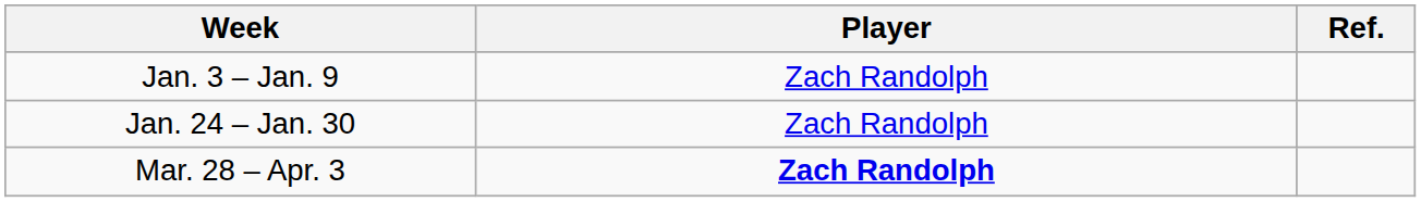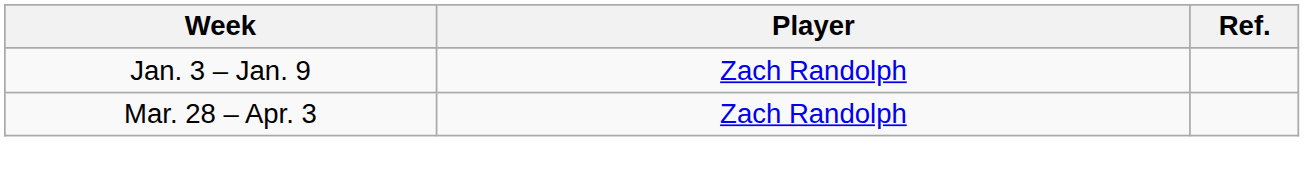 <table class="wikitable sortable">
 <tr>
 <th width=20%>Week</th>
 <th width=35%>Player</th>
 <th style="width:5%;" class="unsortable">Ref.</th>
 </tr>
 <tr style="text-align:center;">
 <td>Jan. 3 – Jan. 9</td>
 <td><a href='#'>Zach Randolph</a></td>
 <td></td>
 </tr>
 <tr style="text-align:center;">
-<td>Jan. 24 – Jan. 30</td>
+<td>Mar. 28 – Apr. 3</td>
 <td><a href='#'>Zach Randolph</a></td>
 <td></td>
 </tr>
-<tr style="text-align:center;">
-<td>Mar. 28 – Apr. 3</td>
-<td><strong><a href='#'>Zach Randolph</a></strong></td>
-<td></td>
-</tr>
 </table>
